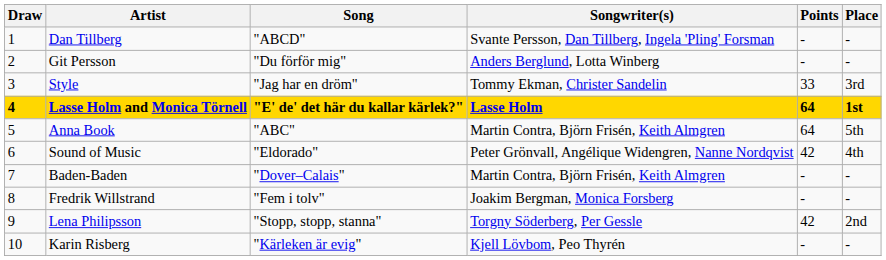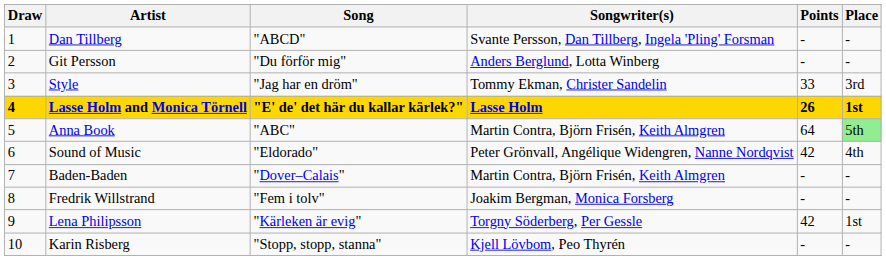 <table class="sortable wikitable">
 <tr>
 <th>Draw</th>
 <th>Artist</th>
 <th>Song</th>
 <th>Songwriter(s)</th>
 <th>Points</th>
 <th>Place</th>
 </tr>
 <tr --->
 <td>1</td>
 <td><a href='#'>Dan Tillberg</a></td>
 <td>"ABCD"</td>
 <td>Svante Persson, <a href='#'>Dan Tillberg</a>, <a href='#'>Ingela 'Pling' Forsman</a></td>
 <td>-</td>
 <td>-</td>
 </tr>
 <tr --->
 <td>2</td>
 <td>Git Persson</td>
 <td>"Du förför mig"</td>
 <td><a href='#'>Anders Berglund</a>, Lotta Winberg</td>
 <td>-</td>
 <td>-</td>
 </tr>
 <tr --->
 <td>3</td>
 <td><a href='#'>Style</a></td>
 <td>"Jag har en dröm"</td>
 <td>Tommy Ekman, <a href='#'>Christer Sandelin</a></td>
 <td>33</td>
 <td>3rd</td>
 </tr>
 <tr style="font-weight:bold;background:gold;">
 <td>4</td>
 <td><a href='#'>Lasse Holm</a> and <a href='#'>Monica Törnell</a></td>
 <td>"E' de' det här du kallar kärlek?"</td>
 <td><a href='#'>Lasse Holm</a></td>
-<td>64</td>
+<td>26</td>
 <td>1st</td>
 </tr>
 <tr --->
 <td>5</td>
 <td><a href='#'>Anna Book</a></td>
 <td>"ABC"</td>
 <td>Martin Contra, Björn Frisén, <a href='#'>Keith Almgren</a></td>
 <td>64</td>
-<td>5th</td>
+<td style="background: lightgreen;">5th</td>
 </tr>
 <tr --->
 <td>6</td>
 <td>Sound of Music</td>
 <td>"Eldorado"</td>
 <td>Peter Grönvall, Angélique Widengren, <a href='#'>Nanne Nordqvist</a></td>
 <td>42</td>
 <td>4th</td>
 </tr>
 <tr --->
 <td>7</td>
 <td>Baden-Baden</td>
 <td>"<a href='#'>Dover–Calais</a>"</td>
 <td>Martin Contra, Björn Frisén, <a href='#'>Keith Almgren</a></td>
 <td>-</td>
 <td>-</td>
 </tr>
 <tr --->
 <td>8</td>
 <td>Fredrik Willstrand</td>
 <td>"Fem i tolv"</td>
 <td>Joakim Bergman, <a href='#'>Monica Forsberg</a></td>
 <td>-</td>
 <td>-</td>
 </tr>
 <tr --->
 <td>9</td>
 <td><a href='#'>Lena Philipsson</a></td>
-<td>"Stopp, stopp, stanna"</td>
+<td>"<a href='#'>Kärleken är evig</a>"</td>
 <td><a href='#'>Torgny Söderberg</a>, <a href='#'>Per Gessle</a></td>
 <td>42</td>
-<td>2nd</td>
+<td>1st</td>
 </tr>
 <tr --->
 <td>10</td>
 <td>Karin Risberg</td>
-<td>"<a href='#'>Kärleken är evig</a>"</td>
+<td>"Stopp, stopp, stanna"</td>
 <td><a href='#'>Kjell Lövbom</a>, Peo Thyrén</td>
 <td>-</td>
 <td>-</td>
 </tr>
 </table>
